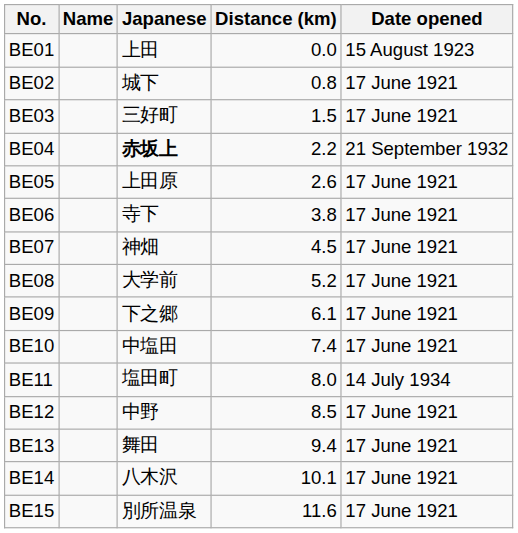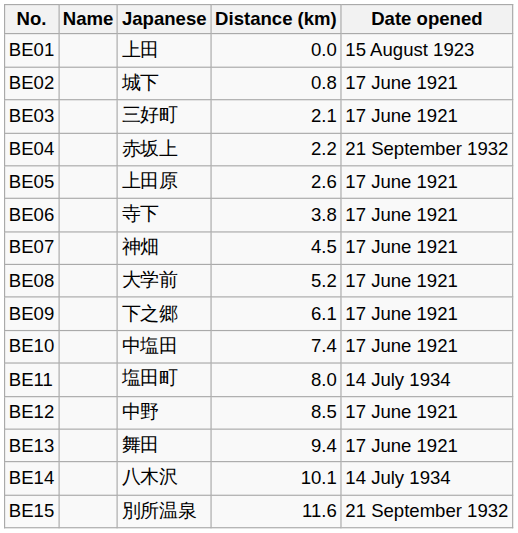 <table class="wikitable">
 <tr>
 <th>No.</th>
 <th>Name</th>
 <th>Japanese</th>
 <th>Distance (km)</th>
 <th>Date opened</th>
 </tr>
 <tr>
 <td>BE01</td>
 <td></td>
 <td>上田</td>
 <td align=right>0.0</td>
 <td>15 August 1923</td>
 </tr>
 <tr>
 <td>BE02</td>
 <td></td>
 <td>城下</td>
 <td align=right>0.8</td>
 <td>17 June 1921</td>
 </tr>
 <tr>
 <td>BE03</td>
 <td></td>
 <td>三好町</td>
-<td align=right>1.5</td>
+<td align=right>2.1</td>
 <td>17 June 1921</td>
 </tr>
 <tr>
 <td>BE04</td>
 <td></td>
-<td><strong>赤坂上</strong></td>
+<td>赤坂上</td>
 <td align=right>2.2</td>
 <td>21 September 1932</td>
 </tr>
 <tr>
 <td>BE05</td>
 <td></td>
 <td>上田原</td>
 <td align=right>2.6</td>
 <td>17 June 1921</td>
 </tr>
 <tr>
 <td>BE06</td>
 <td></td>
 <td>寺下</td>
 <td align=right>3.8</td>
 <td>17 June 1921</td>
 </tr>
 <tr>
 <td>BE07</td>
 <td></td>
 <td>神畑</td>
 <td align=right>4.5</td>
 <td>17 June 1921</td>
 </tr>
 <tr>
 <td>BE08</td>
 <td></td>
 <td>大学前</td>
 <td align=right>5.2</td>
 <td>17 June 1921</td>
 </tr>
 <tr>
 <td>BE09</td>
 <td></td>
 <td>下之郷</td>
 <td align=right>6.1</td>
 <td>17 June 1921</td>
 </tr>
 <tr>
 <td>BE10</td>
 <td></td>
 <td>中塩田</td>
 <td align=right>7.4</td>
 <td>17 June 1921</td>
 </tr>
 <tr>
 <td>BE11</td>
 <td></td>
 <td>塩田町</td>
 <td align=right>8.0</td>
 <td>14 July 1934</td>
 </tr>
 <tr>
 <td>BE12</td>
 <td></td>
 <td>中野</td>
 <td align=right>8.5</td>
 <td>17 June 1921</td>
 </tr>
 <tr>
 <td>BE13</td>
 <td></td>
 <td>舞田</td>
 <td align=right>9.4</td>
 <td>17 June 1921</td>
 </tr>
 <tr>
 <td>BE14</td>
 <td></td>
 <td>八木沢</td>
 <td align=right>10.1</td>
-<td>17 June 1921</td>
+<td>14 July 1934</td>
 </tr>
 <tr>
 <td>BE15</td>
 <td></td>
 <td>別所温泉</td>
 <td align=right>11.6</td>
-<td>17 June 1921</td>
+<td>21 September 1932</td>
 </tr>
 </table>
